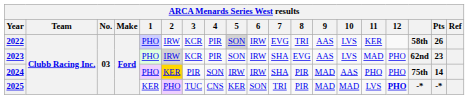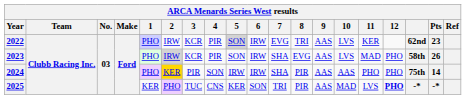 <table class="wikitable" style="text-align:center; font-size:75%">
 <tr>
 <th colspan="19"><a href='#'>ARCA Menards Series West</a> results</th>
 </tr>
 <tr>
 <th>Year</th>
 <th>Team</th>
 <th>No.</th>
 <th>Make</th>
 <th>1</th>
 <th>2</th>
 <th>3</th>
 <th>4</th>
 <th>5</th>
 <th>6</th>
 <th>7</th>
 <th>8</th>
 <th>9</th>
 <th>10</th>
 <th>11</th>
 <th>12</th>
 <th></th>
 <th>Pts</th>
 <th>Ref</th>
 </tr>
 <tr>
 <th><a href='#'>2022</a></th>
 <th rowspan=4><a href='#'>Clubb Racing Inc.</a></th>
 <th rowspan=4>03</th>
 <th rowspan=4><a href='#'>Ford</a></th>
 <td style="background:#CFCFFF;"><a href='#'>PHO</a><br></td>
 <td><a href='#'>IRW</a></td>
 <td><a href='#'>KCR</a></td>
 <td><a href='#'>PIR</a></td>
 <td style="background: lightgrey;"><a href='#'>SON</a></td>
 <td><a href='#'>IRW</a></td>
 <td><a href='#'>EVG</a></td>
 <td><a href='#'>TRI</a></td>
 <td><a href='#'>AAS</a></td>
 <td><a href='#'>LVS</a></td>
 <td><a href='#'>KER</a></td>
 <td></td>
-<th>58th</th>
-<th>26</th>
+<th>62nd</th>
+<th>23</th>
 <th></th>
 </tr>
 <tr>
 <th><a href='#'>2023</a></th>
 <td style="background:#DFFFDF;"><a href='#'>PHO</a><br></td>
 <td style="background: lightgrey;"><a href='#'>IRW</a></td>
 <td><a href='#'>KCR</a></td>
 <td><a href='#'>PIR</a></td>
 <td><a href='#'>SON</a></td>
 <td><a href='#'>IRW</a></td>
 <td><a href='#'>SHA</a></td>
 <td><a href='#'>EVG</a></td>
 <td><a href='#'>AAS</a></td>
 <td><a href='#'>LVS</a></td>
 <td><a href='#'>MAD</a></td>
 <td><a href='#'>PHO</a></td>
-<th>62nd</th>
-<th>23</th>
+<th>58th</th>
+<th>26</th>
 <th></th>
 </tr>
 <tr>
 <th><a href='#'>2024</a></th>
 <td style="background:#EFCFFF;"><a href='#'>PHO</a><br></td>
 <td style="background: gold;"><a href='#'>KER</a></td>
 <td><a href='#'>PIR</a></td>
 <td><a href='#'>SON</a></td>
 <td><a href='#'>IRW</a></td>
 <td><a href='#'>IRW</a></td>
 <td><a href='#'>SHA</a></td>
 <td><a href='#'>PIR</a></td>
-<td><a href='#'>MAD</a></td>
+<td><a href='#'>AAS</a></td>
 <td><a href='#'>AAS</a></td>
 <td><a href='#'>PHO</a></td>
 <td><a href='#'>PHO</a></td>
 <th>75th</th>
 <th>14</th>
 <th></th>
 </tr>
 <tr>
 <th><a href='#'>2025</a></th>
 <td><a href='#'>KER</a></td>
 <td style="background:#EFCFFF;"><a href='#'>PHO</a><br></td>
 <td><a href='#'>TUC</a></td>
 <td><a href='#'>CNS</a></td>
 <td><a href='#'>KER</a></td>
 <td><a href='#'>SON</a></td>
 <td><a href='#'>TRI</a></td>
 <td><a href='#'>PIR</a></td>
-<td><a href='#'>MAD</a></td>
+<td><a href='#'>AAS</a></td>
 <td><a href='#'>MAD</a></td>
 <td><a href='#'>LVS</a></td>
 <td><strong><a href='#'>PHO</a></strong></td>
 <th>-*</th>
 <th>-*</th>
 <th></th>
 </tr>
 </table>
